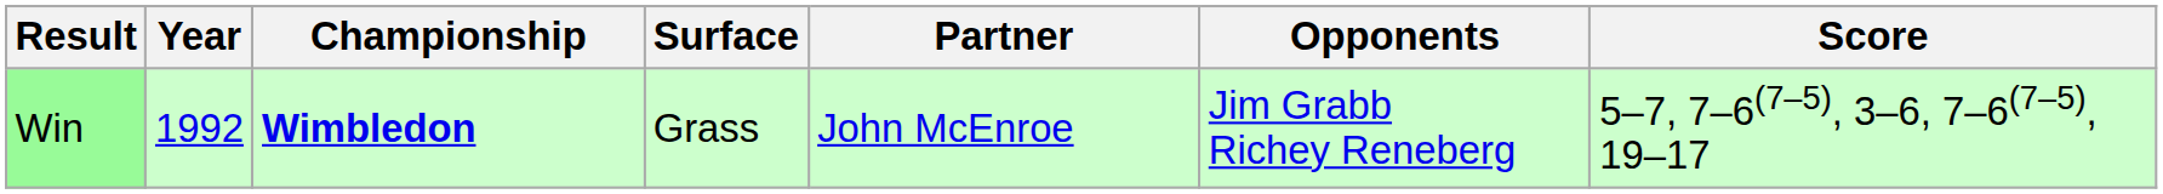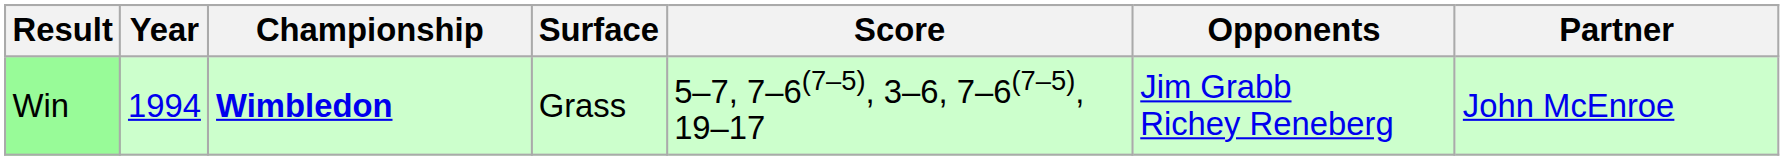 <table class="sortable wikitable">
 <tr>
 <th style="width:40px">Result</th>
 <th style="width:35px">Year</th>
 <th style="width:150px">Championship</th>
 <th style="width:50px">Surface</th>
+<th style="width:220px" class="unsortable">Score</th>
+<th style="width:150px">Opponents</th>
 <th style="width:150px">Partner</th>
-<th style="width:150px">Opponents</th>
-<th style="width:220px" class="unsortable">Score</th>
 </tr>
 <tr style="background:#ccffcc;">
 <td style="background:#98fb98;">Win</td>
-<td><a href='#'>1992</a></td>
+<td><a href='#'>1994</a></td>
 <td><strong><a href='#'>Wimbledon</a></strong></td>
 <td>Grass</td>
+<td>5–7, 7–6<sup>(7–5)</sup>, 3–6, 7–6<sup>(7–5)</sup>, 19–17</td>
+<td> <a href='#'>Jim Grabb</a><br> <a href='#'>Richey Reneberg</a></td>
 <td> <a href='#'>John McEnroe</a></td>
-<td> <a href='#'>Jim Grabb</a><br> <a href='#'>Richey Reneberg</a></td>
-<td>5–7, 7–6<sup>(7–5)</sup>, 3–6, 7–6<sup>(7–5)</sup>, 19–17</td>
 </tr>
 </table>
